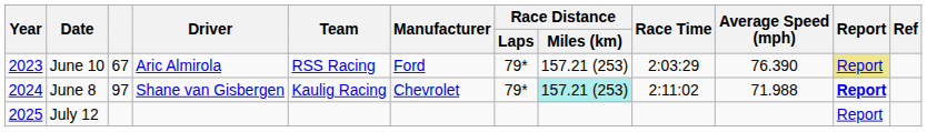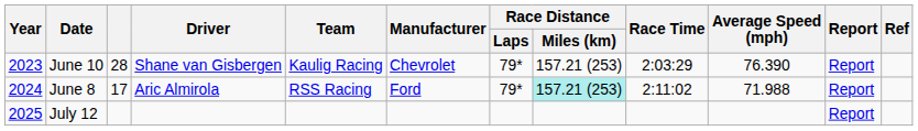 <table class="wikitable" style="font-size: 95%;">
 <tr>
 <th rowspan=2>Year</th>
 <th rowspan=2>Date</th>
 <th rowspan=2></th>
 <th rowspan=2>Driver</th>
 <th rowspan=2>Team</th>
 <th rowspan=2>Manufacturer</th>
 <th colspan=2>Race Distance</th>
 <th rowspan=2>Race Time</th>
 <th rowspan=2>Average Speed<br>(mph)</th>
 <th rowspan=2>Report</th>
 <th rowspan=2>Ref</th>
 </tr>
 <tr>
 <th>Laps</th>
 <th>Miles (km)</th>
 </tr>
 <tr>
 <td><a href='#'>2023</a></td>
 <td>June 10</td>
-<td align="center">67</td>
-<td><a href='#'>Aric Almirola</a></td>
-<td><a href='#'>RSS Racing</a></td>
-<td><a href='#'>Ford</a></td>
+<td align="center">28</td>
+<td><a href='#'>Shane van Gisbergen</a></td>
+<td><a href='#'>Kaulig Racing</a></td>
+<td><a href='#'>Chevrolet</a></td>
 <td align="center">79*</td>
 <td align="center">157.21 (253)</td>
 <td align="center">2:03:29</td>
 <td align="center">76.390</td>
-<td style="background: khaki;"><a href='#'>Report</a></td>
+<td><a href='#'>Report</a></td>
 <td align="center"></td>
 </tr>
 <tr>
 <td><a href='#'>2024</a></td>
 <td>June 8</td>
-<td align="center">97</td>
-<td><a href='#'>Shane van Gisbergen</a></td>
-<td><a href='#'>Kaulig Racing</a></td>
-<td><a href='#'>Chevrolet</a></td>
+<td align="center">17</td>
+<td><a href='#'>Aric Almirola</a></td>
+<td><a href='#'>RSS Racing</a></td>
+<td><a href='#'>Ford</a></td>
 <td align="center">79*</td>
 <td align="center" style="background: paleturquoise;">157.21 (253)</td>
 <td align="center">2:11:02</td>
 <td align="center">71.988</td>
-<td><strong><a href='#'>Report</a></strong></td>
+<td><a href='#'>Report</a></td>
 <td align="center"></td>
 </tr>
 <tr>
 <td><a href='#'>2025</a></td>
 <td>July 12</td>
 <td align="center"></td>
 <td></td>
 <td></td>
 <td></td>
 <td align="center"></td>
 <td align="center"></td>
 <td align="center"></td>
 <td align="center"></td>
 <td><a href='#'>Report</a></td>
 <td></td>
 </tr>
 </table>
